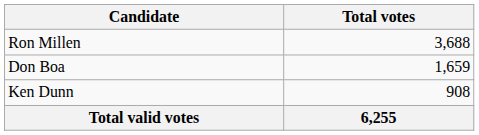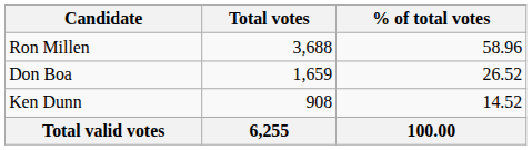 <table style="width:475px;" class="wikitable">
 <tr bgcolor="#EEEEEE">
 <th align="left">Candidate</th>
 <th align="right">Total votes</th>
+<th align="right">% of total votes</th>
 </tr>
 <tr>
 <td align="left">Ron Millen</td>
 <td align="right">3,688</td>
+<td align="right">58.96</td>
 </tr>
 <tr>
 <td align="left">Don Boa</td>
 <td align="right">1,659</td>
+<td align="right">26.52</td>
 </tr>
 <tr>
 <td align="left">Ken Dunn</td>
 <td align="right">908</td>
+<td align="right">14.52</td>
 </tr>
 <tr bgcolor="#EEEEEE">
 <th align="left">Total valid votes</th>
 <th align="right">6,255</th>
+<th align="right">100.00</th>
 </tr>
 </table>
